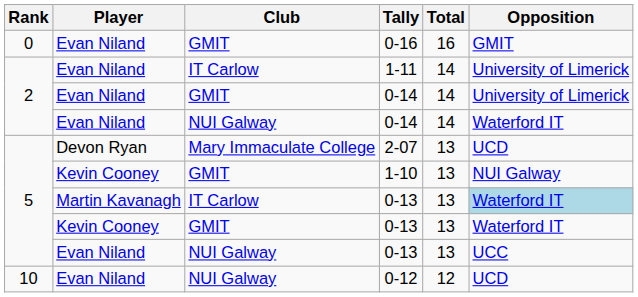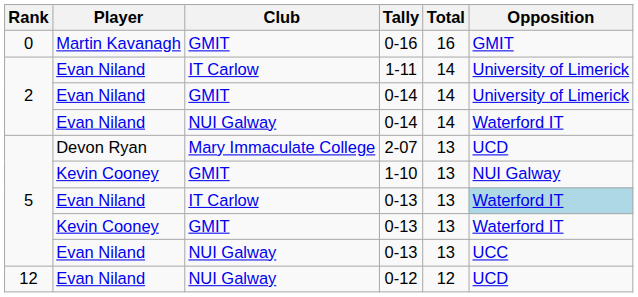 <table class="wikitable">
 <tr>
 <th>Rank</th>
 <th>Player</th>
 <th>Club</th>
 <th>Tally</th>
 <th>Total</th>
 <th>Opposition</th>
 </tr>
 <tr>
 <td rowspan1="1" style="text-align:center;">0</td>
-<td><a href='#'>Evan Niland</a></td>
+<td><a href='#'>Martin Kavanagh</a></td>
 <td><a href='#'>GMIT</a></td>
 <td align=center>0-16</td>
 <td align=center>16</td>
 <td><a href='#'>GMIT</a></td>
 </tr>
 <tr>
 <td rowspan="3" style="text-align:center;">2</td>
 <td><a href='#'>Evan Niland</a></td>
 <td><a href='#'>IT Carlow</a></td>
 <td align=center>1-11</td>
 <td align=center>14</td>
 <td><a href='#'>University of Limerick</a></td>
 </tr>
 <tr>
 <td><a href='#'>Evan Niland</a></td>
 <td><a href='#'>GMIT</a></td>
 <td align=center>0-14</td>
 <td align=center>14</td>
 <td><a href='#'>University of Limerick</a></td>
 </tr>
 <tr>
 <td><a href='#'>Evan Niland</a></td>
 <td><a href='#'>NUI Galway</a></td>
 <td align=center>0-14</td>
 <td align=center>14</td>
 <td><a href='#'>Waterford IT</a></td>
 </tr>
 <tr>
 <td rowspan="5" style="text-align:center;">5</td>
 <td>Devon Ryan</td>
 <td><a href='#'>Mary Immaculate College</a></td>
 <td align=center>2-07</td>
 <td align=center>13</td>
 <td><a href='#'>UCD</a></td>
 </tr>
 <tr>
 <td><a href='#'>Kevin Cooney</a></td>
 <td><a href='#'>GMIT</a></td>
 <td align=center>1-10</td>
 <td align=center>13</td>
 <td><a href='#'>NUI Galway</a></td>
 </tr>
 <tr>
-<td><a href='#'>Martin Kavanagh</a></td>
+<td><a href='#'>Evan Niland</a></td>
 <td><a href='#'>IT Carlow</a></td>
 <td align=center>0-13</td>
 <td align=center>13</td>
 <td style="background: lightblue;"><a href='#'>Waterford IT</a></td>
 </tr>
 <tr>
 <td><a href='#'>Kevin Cooney</a></td>
 <td><a href='#'>GMIT</a></td>
 <td align=center>0-13</td>
 <td align=center>13</td>
 <td><a href='#'>Waterford IT</a></td>
 </tr>
 <tr>
 <td><a href='#'>Evan Niland</a></td>
 <td><a href='#'>NUI Galway</a></td>
 <td align=center>0-13</td>
 <td align=center>13</td>
 <td><a href='#'>UCC</a></td>
 </tr>
 <tr>
-<td rowspan1="1" style="text-align:center;">10</td>
+<td rowspan1="1" style="text-align:center;">12</td>
 <td><a href='#'>Evan Niland</a></td>
 <td><a href='#'>NUI Galway</a></td>
 <td align=center>0-12</td>
 <td align=center>12</td>
 <td><a href='#'>UCD</a></td>
 </tr>
 </table>
